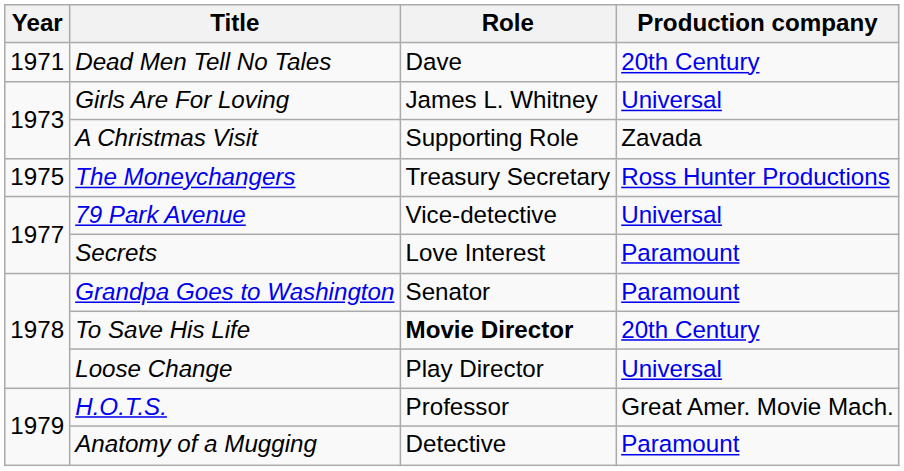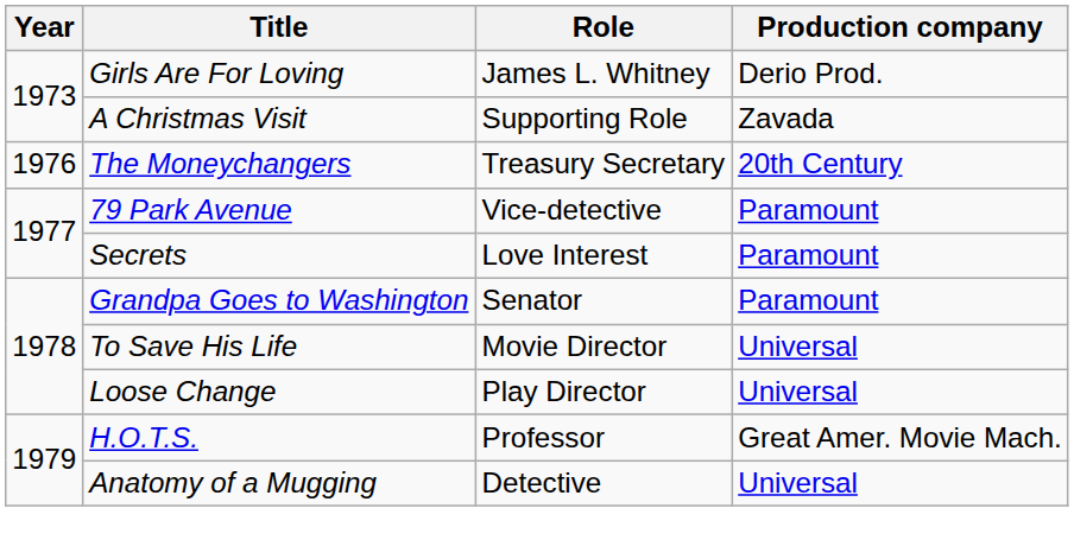 <table class="wikitable">
 <tr>
 <th>Year</th>
 <th>Title</th>
 <th>Role</th>
 <th>Production company</th>
 </tr>
 <tr>
-<td>1971</td>
-<td><em>Dead Men Tell No Tales</em></td>
-<td>Dave</td>
-<td><a href='#'>20th Century</a></td>
-</tr>
-<tr>
 <td rowspan="2">1973</td>
 <td><em>Girls Are For Loving</em></td>
 <td>James L. Whitney</td>
-<td><a href='#'>Universal</a></td>
+<td>Derio Prod.</td>
 </tr>
 <tr>
 <td><em>A Christmas Visit</em></td>
 <td>Supporting Role</td>
 <td>Zavada</td>
 </tr>
 <tr>
-<td>1975</td>
+<td>1976</td>
 <td><em><a href='#'>The Moneychangers</a></em></td>
 <td>Treasury Secretary</td>
-<td><a href='#'>Ross Hunter Productions</a></td>
+<td><a href='#'>20th Century</a></td>
 </tr>
 <tr>
 <td rowspan="2">1977</td>
 <td><em><a href='#'>79 Park Avenue</a></em></td>
 <td>Vice-detective</td>
-<td><a href='#'>Universal</a></td>
+<td><a href='#'>Paramount</a></td>
 </tr>
 <tr>
 <td><em>Secrets</em></td>
 <td>Love Interest</td>
 <td><a href='#'>Paramount</a></td>
 </tr>
 <tr>
 <td rowspan="3">1978</td>
 <td><em><a href='#'>Grandpa Goes to Washington</a></em></td>
 <td>Senator</td>
 <td><a href='#'>Paramount</a></td>
 </tr>
 <tr>
 <td><em>To Save His Life</em></td>
-<td><strong>Movie Director</strong></td>
-<td><a href='#'>20th Century</a></td>
+<td>Movie Director</td>
+<td><a href='#'>Universal</a></td>
 </tr>
 <tr>
 <td><em>Loose Change</em></td>
 <td>Play Director</td>
 <td><a href='#'>Universal</a></td>
 </tr>
 <tr>
 <td rowspan="2">1979</td>
 <td><em><a href='#'>H.O.T.S.</a></em></td>
 <td>Professor</td>
 <td>Great Amer. Movie Mach.</td>
 </tr>
 <tr>
 <td><em>Anatomy of a Mugging</em></td>
 <td>Detective</td>
-<td><a href='#'>Paramount</a></td>
+<td><a href='#'>Universal</a></td>
 </tr>
 </table>
